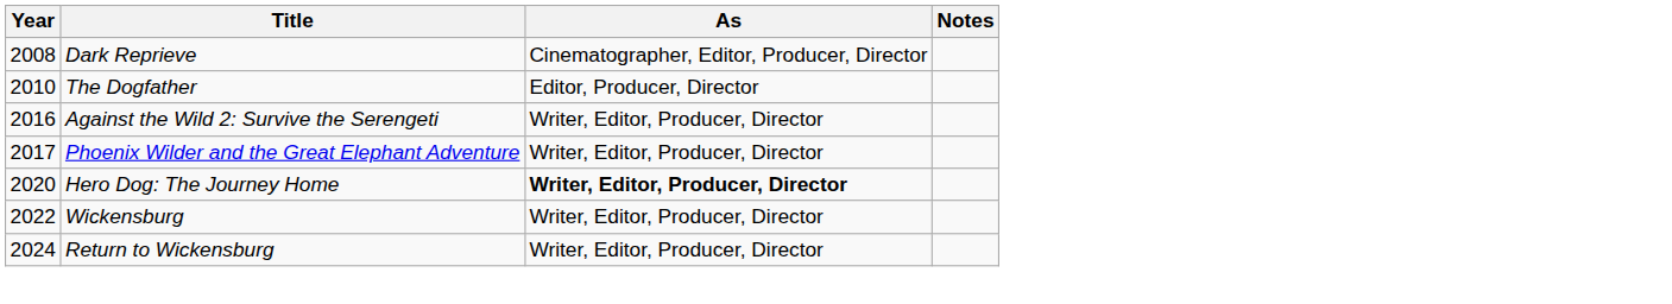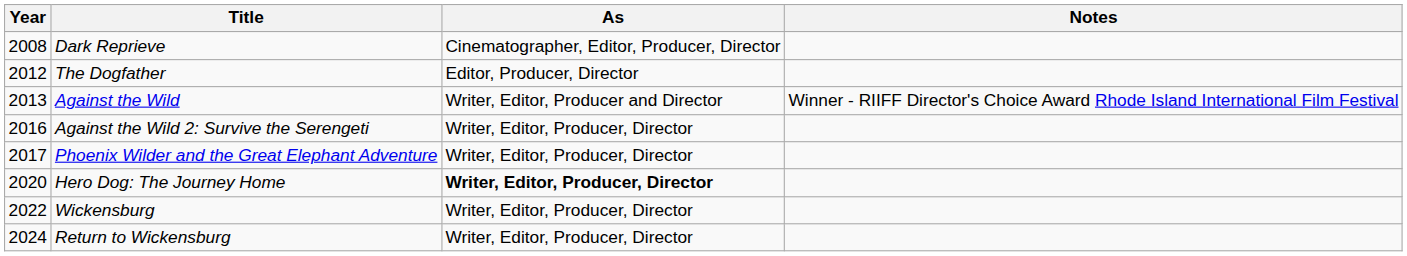 <table class="wikitable">
 <tr>
 <th>Year</th>
 <th>Title</th>
 <th>As</th>
 <th>Notes</th>
 </tr>
 <tr>
 <td>2008</td>
 <td><em>Dark Reprieve</em></td>
 <td>Cinematographer, Editor, Producer, Director</td>
 <td></td>
 </tr>
 <tr>
-<td>2010</td>
+<td>2012</td>
 <td><em>The Dogfather</em></td>
 <td>Editor, Producer, Director</td>
 <td></td>
+</tr>
+<tr>
+<td>2013</td>
+<td><em><a href='#'>Against the Wild</a></em></td>
+<td>Writer, Editor, Producer and Director</td>
+<td>Winner - RIIFF Director's Choice Award <a href='#'>Rhode Island International Film Festival</a></td>
 </tr>
 <tr>
 <td>2016</td>
 <td><em>Against the Wild 2: Survive the Serengeti</em></td>
 <td>Writer, Editor, Producer, Director</td>
 <td></td>
 </tr>
 <tr>
 <td>2017</td>
 <td><em><a href='#'>Phoenix Wilder and the Great Elephant Adventure</a></em></td>
 <td>Writer, Editor, Producer, Director</td>
 <td></td>
 </tr>
 <tr>
 <td>2020</td>
 <td><em>Hero Dog: The Journey Home</em></td>
 <td><strong>Writer, Editor, Producer, Director</strong></td>
 <td></td>
 </tr>
 <tr>
 <td>2022</td>
 <td><em>Wickensburg</em></td>
 <td>Writer, Editor, Producer, Director</td>
 <td></td>
 </tr>
 <tr>
 <td>2024</td>
 <td><em>Return to Wickensburg</em></td>
 <td>Writer, Editor, Producer, Director</td>
 <td></td>
 </tr>
 </table>
